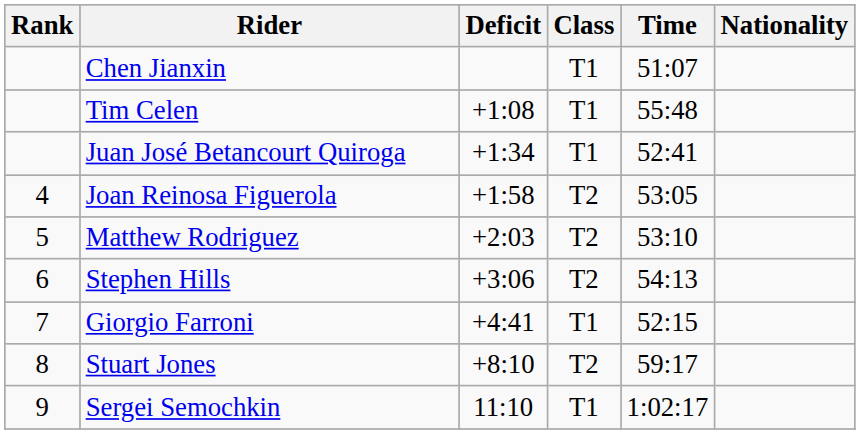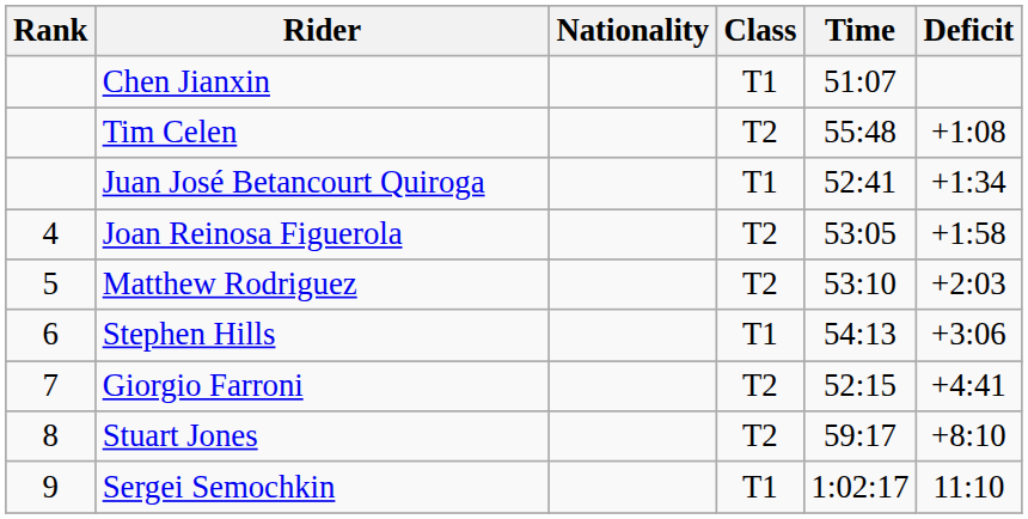 <table class="wikitable sortable" style="text-align:center">
 <tr>
 <th width=20>Rank</th>
 <th width=220>Rider</th>
-<th>Deficit</th>
+<th>Nationality</th>
 <th>Class</th>
 <th>Time</th>
-<th>Nationality</th>
+<th>Deficit</th>
 </tr>
 <tr>
 <td></td>
 <td align=left><a href='#'>Chen Jianxin</a></td>
-<td></td>
+<td align=left></td>
 <td>T1</td>
 <td>51:07</td>
-<td align=left></td>
+<td></td>
 </tr>
 <tr>
 <td></td>
 <td align=left><a href='#'>Tim Celen</a></td>
+<td align=left></td>
+<td>T2</td>
+<td>55:48</td>
 <td>+1:08</td>
-<td>T1</td>
-<td>55:48</td>
-<td align=left></td>
 </tr>
 <tr>
 <td></td>
 <td align=left><a href='#'>Juan José Betancourt Quiroga</a></td>
-<td>+1:34</td>
+<td align=left></td>
 <td>T1</td>
 <td>52:41</td>
-<td align=left></td>
+<td>+1:34</td>
 </tr>
 <tr>
 <td>4</td>
 <td align=left><a href='#'>Joan Reinosa Figuerola</a></td>
-<td>+1:58</td>
+<td align=left></td>
 <td>T2</td>
 <td>53:05</td>
-<td align=left></td>
+<td>+1:58</td>
 </tr>
 <tr>
 <td>5</td>
 <td align=left><a href='#'>Matthew Rodriguez</a></td>
-<td>+2:03</td>
+<td align=left></td>
 <td>T2</td>
 <td>53:10</td>
-<td align=left></td>
+<td>+2:03</td>
 </tr>
 <tr>
 <td>6</td>
 <td align=left><a href='#'>Stephen Hills</a></td>
+<td align=left></td>
+<td>T1</td>
+<td>54:13</td>
 <td>+3:06</td>
-<td>T2</td>
-<td>54:13</td>
-<td align=left></td>
 </tr>
 <tr>
 <td>7</td>
 <td align=left><a href='#'>Giorgio Farroni</a></td>
+<td align=left></td>
+<td>T2</td>
+<td>52:15</td>
 <td>+4:41</td>
-<td>T1</td>
-<td>52:15</td>
-<td align=left></td>
 </tr>
 <tr>
 <td>8</td>
 <td align=left><a href='#'>Stuart Jones</a></td>
-<td>+8:10</td>
+<td align=left></td>
 <td>T2</td>
 <td>59:17</td>
-<td align=left></td>
+<td>+8:10</td>
 </tr>
 <tr>
 <td>9</td>
 <td align=left><a href='#'>Sergei Semochkin</a></td>
-<td>11:10</td>
+<td align=left></td>
 <td>T1</td>
 <td>1:02:17</td>
-<td align=left></td>
+<td>11:10</td>
 </tr>
 </table>
